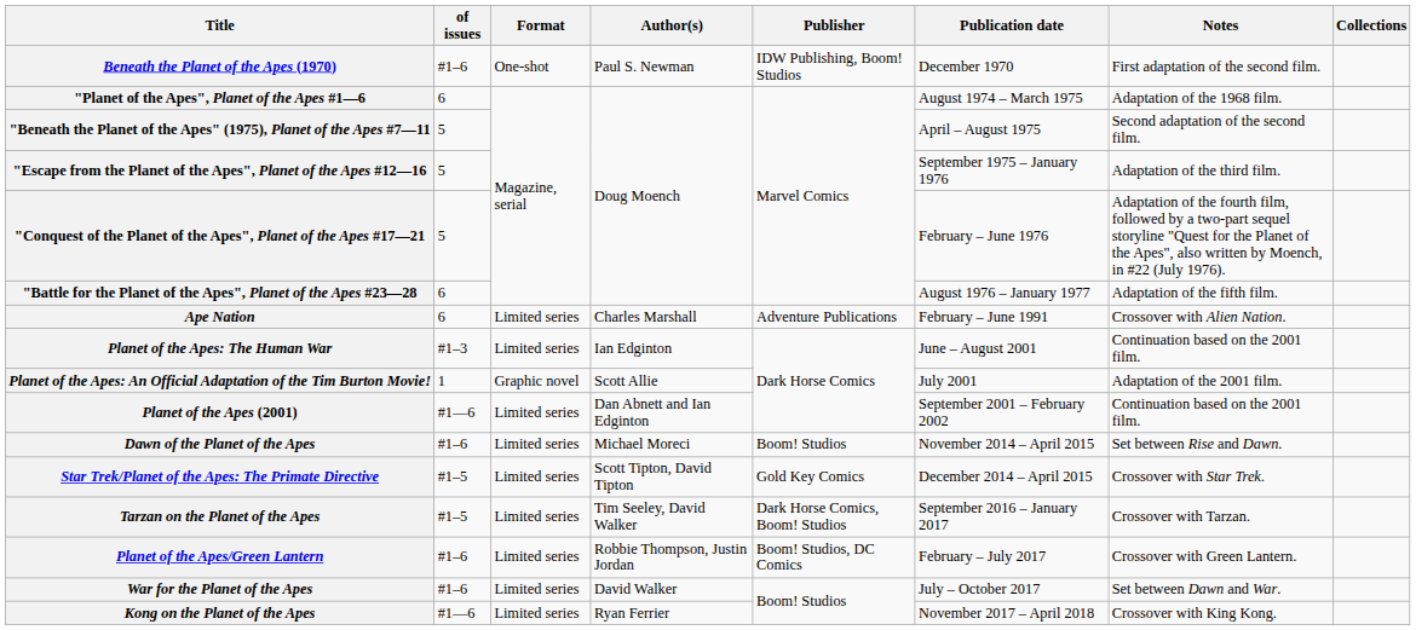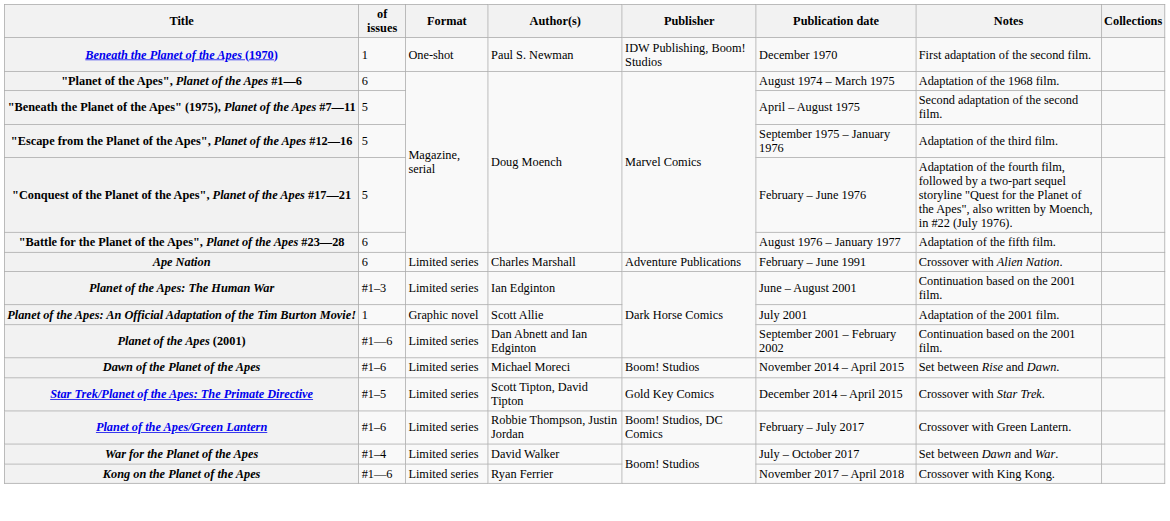 <table class="wikitable">
 <tr>
 <th>Title</th>
 <th style="width:40pt"> of issues</th>
 <th style="width:75pt">Format</th>
 <th style="width:125pt">Author(s)</th>
 <th style="width:125pt">Publisher</th>
 <th style="width:150pt">Publication date</th>
 <th style="width:175pt">Notes</th>
 <th>Collections</th>
 </tr>
 <tr>
 <th><a href='#'><em>Beneath the Planet of the Apes</em> (1970)</a></th>
-<td>#1–6</td>
+<td>1</td>
 <td>One-shot</td>
 <td>Paul S. Newman</td>
 <td>IDW Publishing, Boom! Studios</td>
 <td>December 1970</td>
 <td>First adaptation of the second film.</td>
 <td></td>
 </tr>
 <tr>
 <th>"Planet of the Apes", <em>Planet of the Apes</em> #1—6</th>
 <td>6</td>
 <td rowspan="5">Magazine, serial</td>
 <td rowspan="5">Doug Moench</td>
 <td rowspan="5">Marvel Comics</td>
 <td>August 1974 – March 1975</td>
 <td>Adaptation of the 1968 film.</td>
 <td></td>
 </tr>
 <tr>
 <th>"Beneath the Planet of the Apes" (1975), <em>Planet of the Apes</em> #7—11</th>
 <td>5</td>
 <td>April – August 1975</td>
 <td>Second adaptation of the second film.</td>
 <td></td>
 </tr>
 <tr>
 <th>"Escape from the Planet of the Apes", <em>Planet of the Apes</em> #12—16</th>
 <td>5</td>
 <td>September 1975 – January 1976</td>
 <td>Adaptation of the third film.</td>
 <td></td>
 </tr>
 <tr>
 <th>"Conquest of the Planet of the Apes", <em>Planet of the Apes</em> #17—21</th>
 <td>5</td>
 <td>February – June 1976</td>
 <td>Adaptation of the fourth film, followed by a two-part sequel storyline "Quest for the Planet of the Apes", also written by Moench, in #22 (July 1976).</td>
 <td></td>
 </tr>
 <tr>
 <th>"Battle for the Planet of the Apes", <em>Planet of the Apes</em> #23—28</th>
 <td>6</td>
 <td>August 1976 – January 1977</td>
 <td>Adaptation of the fifth film.</td>
 <td></td>
 </tr>
 <tr>
 <th><em>Ape Nation</em></th>
 <td>6</td>
 <td>Limited series</td>
 <td>Charles Marshall</td>
 <td>Adventure Publications</td>
 <td>February – June 1991</td>
 <td>Crossover with <em>Alien Nation</em>.</td>
 <td></td>
 </tr>
 <tr>
 <th><em>Planet of the Apes: The Human War</em></th>
 <td>#1–3</td>
 <td>Limited series</td>
 <td>Ian Edginton</td>
 <td rowspan="3">Dark Horse Comics</td>
 <td>June – August 2001</td>
 <td>Continuation based on the 2001 film.</td>
 <td></td>
 </tr>
 <tr>
 <th><em>Planet of the Apes: An Official Adaptation of the Tim Burton Movie!</em></th>
 <td>1</td>
 <td>Graphic novel</td>
 <td>Scott Allie</td>
 <td>July 2001</td>
 <td>Adaptation of the 2001 film.</td>
 <td></td>
 </tr>
 <tr>
 <th><em>Planet of the Apes</em> (2001)</th>
 <td>#1—6</td>
 <td>Limited series</td>
 <td>Dan Abnett and Ian Edginton</td>
 <td>September 2001 – February 2002</td>
 <td>Continuation based on the 2001 film.</td>
 <td></td>
 </tr>
 <tr>
 <th><em>Dawn of the Planet of the Apes</em></th>
 <td>#1–6</td>
 <td>Limited series</td>
 <td>Michael Moreci</td>
 <td>Boom! Studios</td>
 <td>November 2014 – April 2015</td>
 <td>Set between <em>Rise</em> and <em>Dawn</em>.</td>
 <td></td>
 </tr>
 <tr>
 <th><em><a href='#'>Star Trek/Planet of the Apes: The Primate Directive</a></em></th>
 <td>#1–5</td>
 <td>Limited series</td>
 <td>Scott Tipton, David Tipton</td>
 <td>Gold Key Comics</td>
 <td>December 2014 – April 2015</td>
 <td>Crossover with <em>Star Trek</em>.</td>
 <td></td>
 </tr>
 <tr>
-<th><em>Tarzan on the Planet of the Apes</em></th>
-<td>#1–5</td>
-<td>Limited series</td>
-<td>Tim Seeley, David Walker</td>
-<td>Dark Horse Comics, Boom! Studios</td>
-<td>September 2016 – January 2017</td>
-<td>Crossover with Tarzan.</td>
-<td></td>
-</tr>
-<tr>
 <th><em><a href='#'>Planet of the Apes/Green Lantern</a></em></th>
 <td>#1–6</td>
 <td>Limited series</td>
 <td>Robbie Thompson, Justin Jordan</td>
 <td>Boom! Studios, DC Comics</td>
 <td>February – July 2017</td>
 <td>Crossover with Green Lantern.</td>
 <td></td>
 </tr>
 <tr>
 <th><em>War for the Planet of the Apes</em></th>
-<td>#1–6</td>
+<td>#1–4</td>
 <td>Limited series</td>
 <td>David Walker</td>
 <td rowspan="2">Boom! Studios</td>
 <td>July – October 2017</td>
 <td>Set between <em>Dawn</em> and <em>War</em>.</td>
 <td></td>
 </tr>
 <tr>
 <th><em>Kong on the Planet of the Apes</em></th>
 <td>#1—6</td>
 <td>Limited series</td>
 <td>Ryan Ferrier</td>
 <td>November 2017 – April 2018</td>
 <td>Crossover with King Kong.</td>
 <td></td>
 </tr>
 </table>
